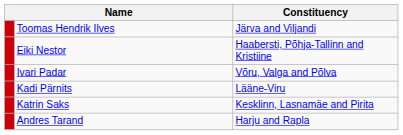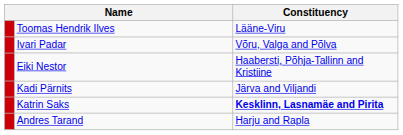 <table class="wikitable collapsible collapsed">
 <tr>
 <th colspan=2 width=350>Name</th>
 <th width=250>Constituency</th>
 </tr>
 <tr>
 <td style="background-color:#CD000a"></td>
 <td><a href='#'>Toomas Hendrik Ilves</a></td>
-<td><a href='#'>Järva and Viljandi</a></td>
+<td><a href='#'>Lääne-Viru</a></td>
+</tr>
+<tr>
+<td style="background-color:#CD000a"></td>
+<td><a href='#'>Ivari Padar</a></td>
+<td><a href='#'>Võru, Valga and Põlva</a></td>
 </tr>
 <tr>
 <td style="background-color:#CD000a"></td>
 <td><a href='#'>Eiki Nestor</a></td>
 <td><a href='#'>Haabersti, Põhja-Tallinn and Kristiine</a></td>
 </tr>
 <tr>
 <td style="background-color:#CD000a"></td>
-<td><a href='#'>Ivari Padar</a></td>
-<td><a href='#'>Võru, Valga and Põlva</a></td>
-</tr>
-<tr>
-<td style="background-color:#CD000a"></td>
 <td><a href='#'>Kadi Pärnits</a></td>
-<td><a href='#'>Lääne-Viru</a></td>
+<td><a href='#'>Järva and Viljandi</a></td>
 </tr>
 <tr>
 <td style="background-color:#CD000a"></td>
 <td><a href='#'>Katrin Saks</a></td>
-<td><a href='#'>Kesklinn, Lasnamäe and Pirita</a></td>
+<td><strong><a href='#'>Kesklinn, Lasnamäe and Pirita</a></strong></td>
 </tr>
 <tr>
 <td style="background-color:#CD000a"></td>
 <td><a href='#'>Andres Tarand</a></td>
 <td><a href='#'>Harju and Rapla</a></td>
 </tr>
 </table>
